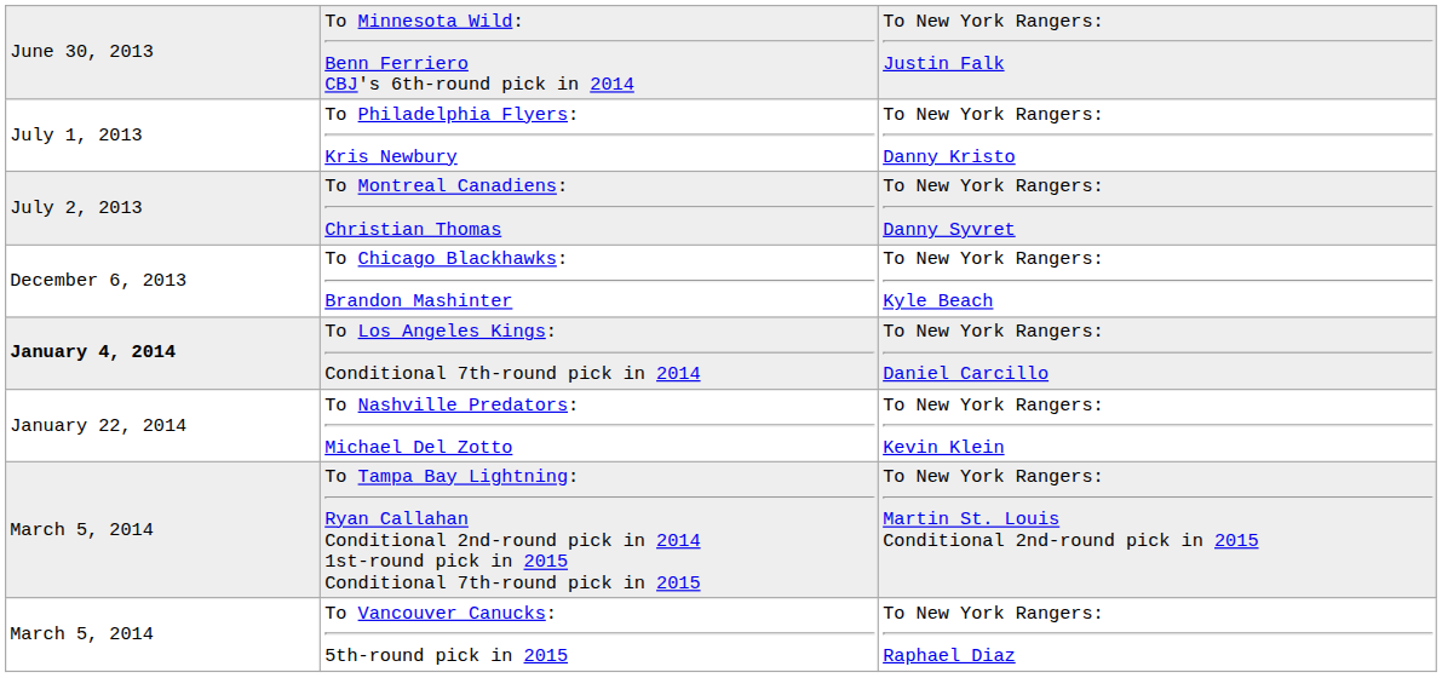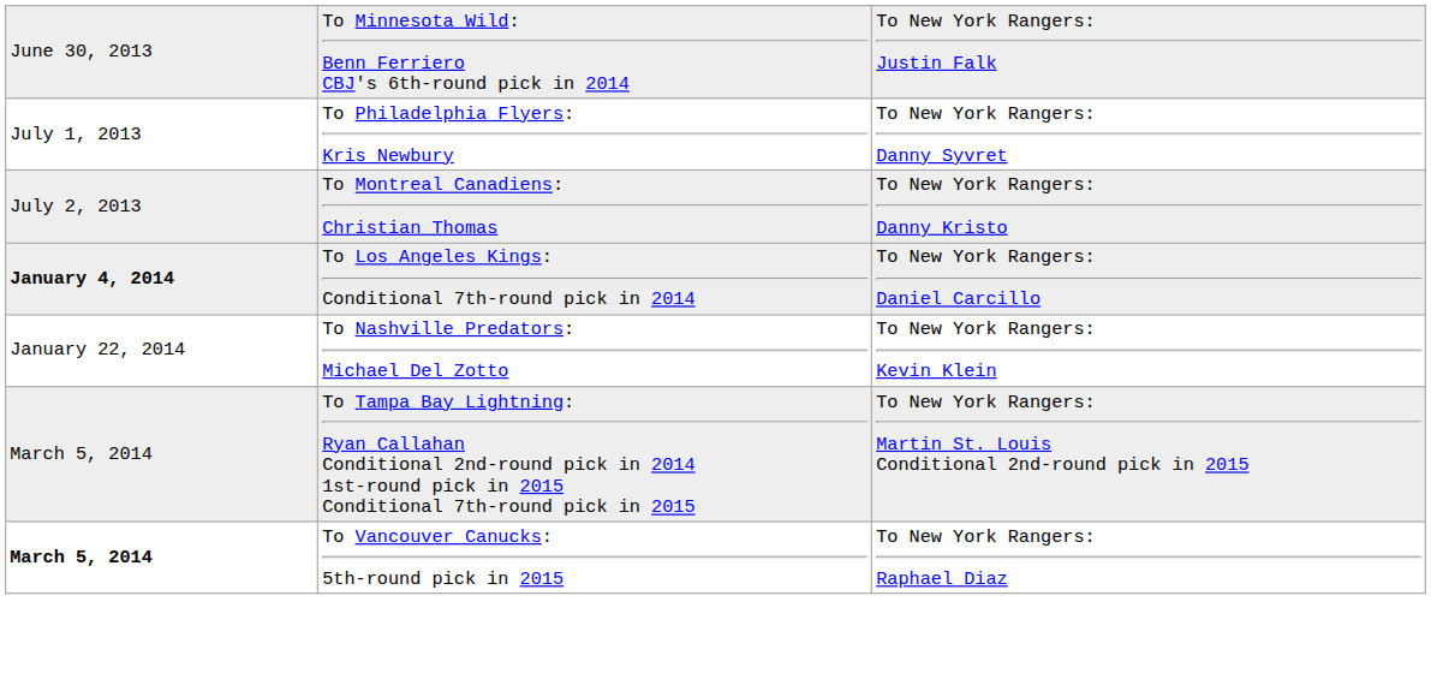 <table class="wikitable" style="border:1px solid #999999; width:80%;">
 <tr bgcolor="eeeeee">
 <td style="width:22%;">June 30, 2013</td>
 <td style="width:39%;" valign="top">To <a href='#'>Minnesota Wild</a>:<hr><a href='#'>Benn Ferriero</a><br><a href='#'>CBJ</a>'s 6th-round pick in <a href='#'>2014</a></td>
 <td style="width:39%;" valign="top">To New York Rangers:<hr><a href='#'>Justin Falk</a></td>
 </tr>
 <tr bgcolor="ffffff">
 <td style="width:22%;">July 1, 2013</td>
 <td style="width:39%;" valign="top">To <a href='#'>Philadelphia Flyers</a>:<hr><a href='#'>Kris Newbury</a></td>
-<td style="width:39%;" valign="top">To New York Rangers:<hr><a href='#'>Danny Kristo</a></td>
+<td style="width:39%;" valign="top">To New York Rangers:<hr><a href='#'>Danny Syvret</a></td>
 </tr>
 <tr bgcolor="eeeeee">
 <td style="width:22%;">July 2, 2013</td>
 <td style="width:39%;" valign="top">To <a href='#'>Montreal Canadiens</a>:<hr><a href='#'>Christian Thomas</a></td>
-<td style="width:39%;" valign="top">To New York Rangers:<hr><a href='#'>Danny Syvret</a></td>
-</tr>
-<tr bgcolor="ffffff">
-<td style="width:22%;">December 6, 2013</td>
-<td style="width:39%;" valign="top">To <a href='#'>Chicago Blackhawks</a>:<hr><a href='#'>Brandon Mashinter</a></td>
-<td style="width:39%;" valign="top">To New York Rangers:<hr><a href='#'>Kyle Beach</a></td>
+<td style="width:39%;" valign="top">To New York Rangers:<hr><a href='#'>Danny Kristo</a></td>
 </tr>
 <tr bgcolor="eeeeee">
 <td style="width:22%;"><strong>January 4, 2014</strong></td>
 <td style="width:39%;" valign="top">To <a href='#'>Los Angeles Kings</a>:<hr>Conditional 7th-round pick in <a href='#'>2014</a></td>
 <td style="width:39%;" valign="top">To New York Rangers:<hr><a href='#'>Daniel Carcillo</a></td>
 </tr>
 <tr bgcolor="ffffff">
 <td style="width:22%;">January 22, 2014</td>
 <td style="width:39%;" valign="top">To <a href='#'>Nashville Predators</a>:<hr><a href='#'>Michael Del Zotto</a></td>
 <td style="width:39%;" valign="top">To New York Rangers:<hr><a href='#'>Kevin Klein</a></td>
 </tr>
 <tr bgcolor="eeeeee">
 <td style="width:22%;">March 5, 2014</td>
 <td style="width:39%;" valign="top">To <a href='#'>Tampa Bay Lightning</a>:<hr><a href='#'>Ryan Callahan</a><br>Conditional 2nd-round pick in <a href='#'>2014</a><br>1st-round pick in <a href='#'>2015</a><br>Conditional 7th-round pick in <a href='#'>2015</a></td>
 <td style="width:39%;" valign="top">To New York Rangers:<hr><a href='#'>Martin St. Louis</a><br>Conditional 2nd-round pick in <a href='#'>2015</a></td>
 </tr>
 <tr bgcolor="ffffff">
-<td style="width:22%;">March 5, 2014</td>
+<td style="width:22%;"><strong>March 5, 2014</strong></td>
 <td style="width:39%;" valign="top">To <a href='#'>Vancouver Canucks</a>:<hr>5th-round pick in <a href='#'>2015</a></td>
 <td style="width:39%;" valign="top">To New York Rangers:<hr><a href='#'>Raphael Diaz</a></td>
 </tr>
 </table>
